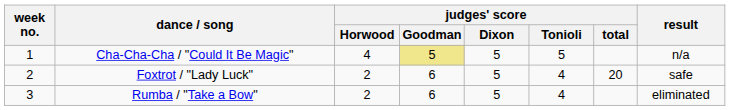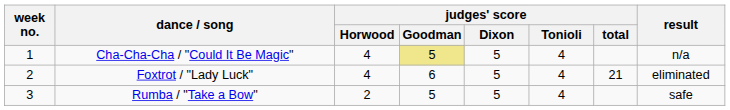 <table class=wikitable style="float:left; text-align:center">
 <tr>
 <th rowspan=2>week<br>no.</th>
 <th rowspan=2>dance / song</th>
 <th colspan=5>judges' score</th>
 <th rowspan=2>result</th>
 </tr>
 <tr>
 <th style=width:9%>Horwood</th>
 <th style=width:9%>Goodman</th>
 <th style=width:9%>Dixon</th>
 <th style=width:9%>Tonioli</th>
 <th style=width:6%>total</th>
 </tr>
 <tr>
 <td>1</td>
 <td><a href='#'>Cha-Cha-Cha</a> / "<a href='#'>Could It Be Magic</a>"</td>
 <td>4</td>
 <td style="background: khaki;">5</td>
 <td>5</td>
-<td>5</td>
+<td>4</td>
 <td><em></em></td>
 <td>n/a</td>
 </tr>
 <tr>
 <td>2</td>
 <td><a href='#'>Foxtrot</a> / "Lady Luck"</td>
-<td>2</td>
+<td>4</td>
 <td>6</td>
 <td>5</td>
 <td>4</td>
-<td>20</td>
-<td>safe</td>
+<td>21</td>
+<td>eliminated</td>
 </tr>
 <tr>
 <td>3</td>
 <td><a href='#'>Rumba</a> / "<a href='#'>Take a Bow</a>"</td>
 <td>2</td>
-<td>6</td>
+<td>5</td>
 <td>5</td>
 <td>4</td>
 <td><em></em></td>
-<td>eliminated</td>
+<td>safe</td>
 </tr>
 </table>
